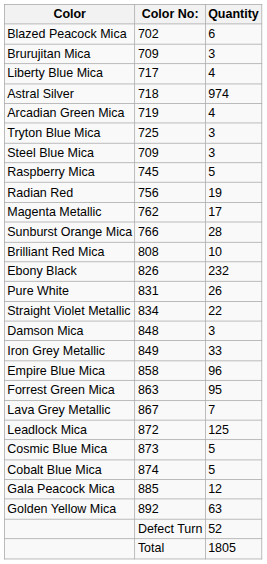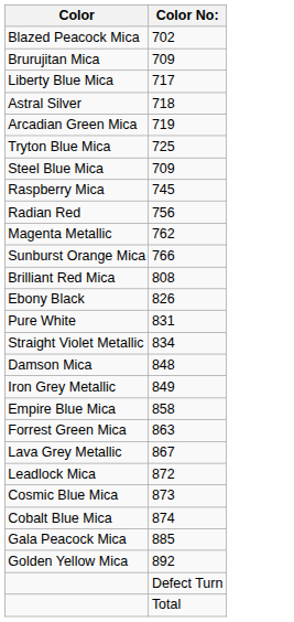 <table class="wikitable" border="1">
 <tr>
 <th>Color</th>
 <th>Color No:</th>
-<th>Quantity</th>
 </tr>
 <tr>
 <td>Blazed Peacock Mica</td>
 <td>702</td>
-<td>6</td>
 </tr>
 <tr>
 <td>Brurujitan Mica</td>
 <td>709</td>
-<td>3</td>
 </tr>
 <tr>
 <td>Liberty Blue Mica</td>
 <td>717</td>
-<td>4</td>
 </tr>
 <tr>
 <td>Astral Silver</td>
 <td>718</td>
-<td>974</td>
 </tr>
 <tr>
 <td>Arcadian Green Mica</td>
 <td>719</td>
-<td>4</td>
 </tr>
 <tr>
 <td>Tryton Blue Mica</td>
 <td>725</td>
-<td>3</td>
 </tr>
 <tr>
 <td>Steel Blue Mica</td>
 <td>709</td>
-<td>3</td>
 </tr>
 <tr>
 <td>Raspberry Mica</td>
 <td>745</td>
-<td>5</td>
 </tr>
 <tr>
 <td>Radian Red</td>
 <td>756</td>
-<td>19</td>
 </tr>
 <tr>
 <td>Magenta Metallic</td>
 <td>762</td>
-<td>17</td>
 </tr>
 <tr>
 <td>Sunburst Orange Mica</td>
 <td>766</td>
-<td>28</td>
 </tr>
 <tr>
 <td>Brilliant Red Mica</td>
 <td>808</td>
-<td>10</td>
 </tr>
 <tr>
 <td>Ebony Black</td>
 <td>826</td>
-<td>232</td>
 </tr>
 <tr>
 <td>Pure White</td>
 <td>831</td>
-<td>26</td>
 </tr>
 <tr>
 <td>Straight Violet Metallic</td>
 <td>834</td>
-<td>22</td>
 </tr>
 <tr>
 <td>Damson Mica</td>
 <td>848</td>
-<td>3</td>
 </tr>
 <tr>
 <td>Iron Grey Metallic</td>
 <td>849</td>
-<td>33</td>
 </tr>
 <tr>
 <td>Empire Blue Mica</td>
 <td>858</td>
-<td>96</td>
 </tr>
 <tr>
 <td>Forrest Green Mica</td>
 <td>863</td>
-<td>95</td>
 </tr>
 <tr>
 <td>Lava Grey Metallic</td>
 <td>867</td>
-<td>7</td>
 </tr>
 <tr>
 <td>Leadlock Mica</td>
 <td>872</td>
-<td>125</td>
 </tr>
 <tr>
 <td>Cosmic Blue Mica</td>
 <td>873</td>
-<td>5</td>
 </tr>
 <tr>
 <td>Cobalt Blue Mica</td>
 <td>874</td>
-<td>5</td>
 </tr>
 <tr>
 <td>Gala Peacock Mica</td>
 <td>885</td>
-<td>12</td>
 </tr>
 <tr>
 <td>Golden Yellow Mica</td>
 <td>892</td>
-<td>63</td>
 </tr>
 <tr>
 <td></td>
 <td>Defect Turn</td>
-<td>52</td>
 </tr>
 <tr>
 <td></td>
 <td>Total</td>
-<td>1805</td>
 </tr>
 </table>
